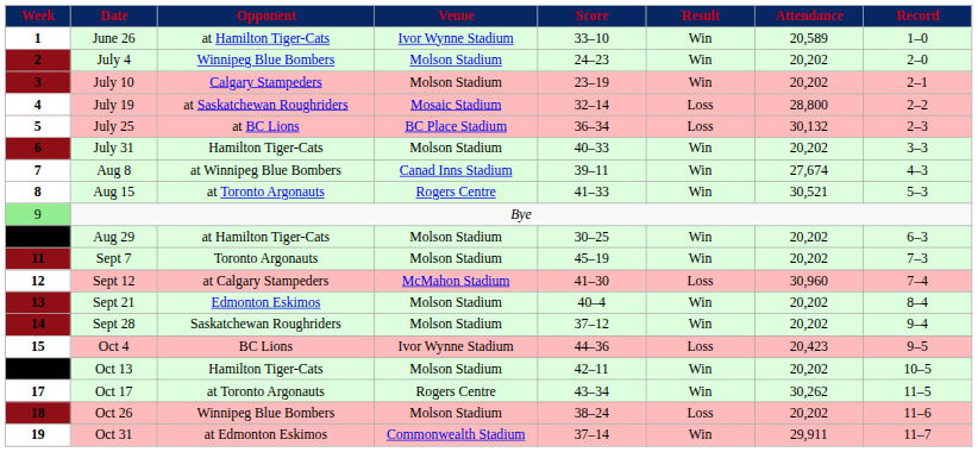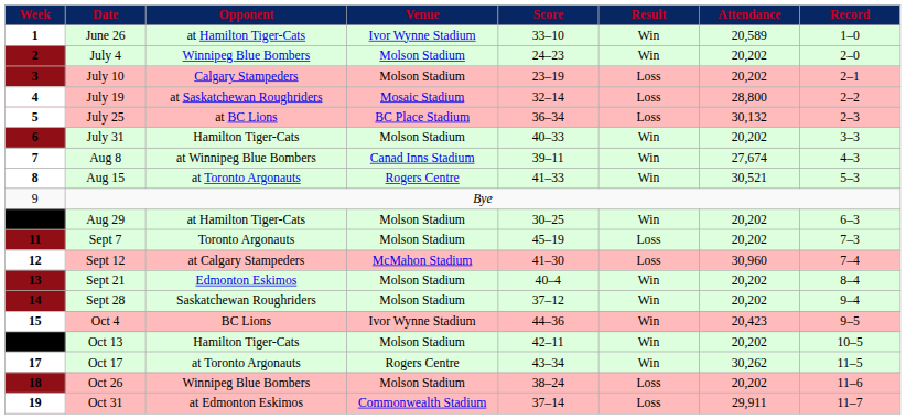 <table class="wikitable sortable sortable" style="text-align:center;">
 <tr>
 <th style="background:#072764; color:#c6011f; width:6%;">Week</th>
 <th style="background:#072764; color:#c6011f; width:8%;">Date</th>
 <th style="background:#072764; color:#c6011f; width:20%;">Opponent</th>
 <th style="background:#072764; color:#c6011f; width:15%;">Venue</th>
 <th style="background:#072764; color:#c6011f; width:10%;">Score</th>
 <th style="background:#072763; color:#c6011f; width:10%;">Result</th>
 <th style="background:#072764; color:#c6011f; width:10%;">Attendance</th>
 <th style="background:#072764; color:#c6011f; width:10%;">Record</th>
 </tr>
 <tr style="background:#dfd;">
 <td style="text-align:center; background:white;"><span><strong>1</strong></span></td>
 <td>June 26</td>
 <td>at <a href='#'>Hamilton Tiger-Cats</a></td>
 <td><a href='#'>Ivor Wynne Stadium</a></td>
 <td>33–10</td>
 <td>Win</td>
 <td>20,589</td>
 <td>1–0</td>
 </tr>
 <tr style="background:#dfd;">
 <td style="text-align:center; background:#900F17;"><span><strong>2</strong></span></td>
 <td>July 4</td>
 <td><a href='#'>Winnipeg Blue Bombers</a></td>
 <td><a href='#'>Molson Stadium</a></td>
 <td>24–23</td>
 <td>Win</td>
 <td>20,202</td>
 <td>2–0</td>
 </tr>
 <tr style="background:#fbb;">
 <td style="text-align:center; background:#900F17;"><span><strong>3</strong></span></td>
 <td>July 10</td>
 <td><a href='#'>Calgary Stampeders</a></td>
 <td>Molson Stadium</td>
 <td>23–19</td>
-<td>Win</td>
+<td>Loss</td>
 <td>20,202</td>
 <td>2–1</td>
 </tr>
 <tr style="background:#fbb;">
 <td style="text-align:center; background:white;"><span><strong>4</strong></span></td>
 <td>July 19</td>
 <td>at <a href='#'>Saskatchewan Roughriders</a></td>
 <td><a href='#'>Mosaic Stadium</a></td>
 <td>32–14</td>
 <td>Loss</td>
 <td>28,800</td>
 <td>2–2</td>
 </tr>
 <tr style="background:#fbb;">
 <td style="text-align:center; background:white;"><span><strong>5</strong></span></td>
 <td>July 25</td>
 <td>at <a href='#'>BC Lions</a></td>
 <td><a href='#'>BC Place Stadium</a></td>
 <td>36–34</td>
 <td>Loss</td>
 <td>30,132</td>
 <td>2–3</td>
 </tr>
 <tr style="background:#dfd;">
 <td style="text-align:center; background:#900F17;"><span><strong>6</strong></span></td>
 <td>July 31</td>
 <td>Hamilton Tiger-Cats</td>
 <td>Molson Stadium</td>
 <td>40–33</td>
 <td>Win</td>
 <td>20,202</td>
 <td>3–3</td>
 </tr>
 <tr style="background:#dfd;">
 <td style="text-align:center; background:white;"><span><strong>7</strong></span></td>
 <td>Aug 8</td>
 <td>at Winnipeg Blue Bombers</td>
 <td><a href='#'>Canad Inns Stadium</a></td>
 <td>39–11</td>
 <td>Win</td>
 <td>27,674</td>
 <td>4–3</td>
 </tr>
 <tr style="background:#dfd;">
 <td style="text-align:center; background:white;"><span><strong>8</strong></span></td>
 <td>Aug 15</td>
 <td>at <a href='#'>Toronto Argonauts</a></td>
 <td><a href='#'>Rogers Centre</a></td>
 <td>41–33</td>
 <td>Win</td>
 <td>30,521</td>
 <td>5–3</td>
 </tr>
 <tr style="text-align:center;">
-<td style="background: lightgreen;">9</td>
+<td>9</td>
 <td colspan="7" style="text-align:center;"><em>Bye</em></td>
 </tr>
 <tr style="background:#dfd;">
 <td style="text-align:center; background:black;"><span><strong>10</strong></span></td>
 <td>Aug 29</td>
 <td>at Hamilton Tiger-Cats</td>
 <td>Molson Stadium</td>
 <td>30–25</td>
 <td>Win</td>
 <td>20,202</td>
 <td>6–3</td>
 </tr>
 <tr style="background:#dfd;">
 <td style="text-align:center; background:#900F17;"><span><strong>11</strong></span></td>
 <td>Sept 7</td>
 <td>Toronto Argonauts</td>
 <td>Molson Stadium</td>
 <td>45–19</td>
-<td>Win</td>
+<td>Loss</td>
 <td>20,202</td>
 <td>7–3</td>
 </tr>
 <tr style="background:#fbb;">
 <td style="text-align:center; background:white;"><span><strong>12</strong></span></td>
 <td>Sept 12</td>
 <td>at Calgary Stampeders</td>
 <td><a href='#'>McMahon Stadium</a></td>
 <td>41–30</td>
 <td>Loss</td>
 <td>30,960</td>
 <td>7–4</td>
 </tr>
 <tr style="background:#dfd;">
 <td style="text-align:center; background:#900F17;"><span><strong>13</strong></span></td>
 <td>Sept 21</td>
 <td><a href='#'>Edmonton Eskimos</a></td>
 <td>Molson Stadium</td>
 <td>40–4</td>
 <td>Win</td>
 <td>20,202</td>
 <td>8–4</td>
 </tr>
 <tr style="background:#dfd;">
 <td style="text-align:center; background:#900F17;"><span><strong>14</strong></span></td>
 <td>Sept 28</td>
 <td>Saskatchewan Roughriders</td>
 <td>Molson Stadium</td>
 <td>37–12</td>
 <td>Win</td>
 <td>20,202</td>
 <td>9–4</td>
 </tr>
 <tr style="background:#fbb;">
 <td style="text-align:center; background:white;"><span><strong>15</strong></span></td>
 <td>Oct 4</td>
 <td>BC Lions</td>
 <td>Ivor Wynne Stadium</td>
 <td>44–36</td>
-<td>Loss</td>
+<td>Win</td>
 <td>20,423</td>
 <td>9–5</td>
 </tr>
 <tr style="background:#dfd;">
 <td style="text-align:center; background:black;"><span><strong>16</strong></span></td>
 <td>Oct 13</td>
 <td>Hamilton Tiger-Cats</td>
 <td>Molson Stadium</td>
 <td>42–11</td>
 <td>Win</td>
 <td>20,202</td>
 <td>10–5</td>
 </tr>
 <tr style="background:#dfd;">
 <td style="text-align:center; background:white;"><span><strong>17</strong></span></td>
 <td>Oct 17</td>
 <td>at Toronto Argonauts</td>
 <td>Rogers Centre</td>
 <td>43–34</td>
 <td>Win</td>
 <td>30,262</td>
 <td>11–5</td>
 </tr>
 <tr style="background:#fbb;">
 <td style="text-align:center; background:#900F17;"><span><strong>18</strong></span></td>
 <td>Oct 26</td>
 <td>Winnipeg Blue Bombers</td>
 <td>Molson Stadium</td>
 <td>38–24</td>
 <td>Loss</td>
 <td>20,202</td>
 <td>11–6</td>
 </tr>
 <tr style="background:#fbb;">
 <td style="text-align:center; background:white;"><span><strong>19</strong></span></td>
 <td>Oct 31</td>
 <td>at Edmonton Eskimos</td>
 <td><a href='#'>Commonwealth Stadium</a></td>
 <td>37–14</td>
-<td>Win</td>
+<td>Loss</td>
 <td>29,911</td>
 <td>11–7</td>
 </tr>
 </table>
